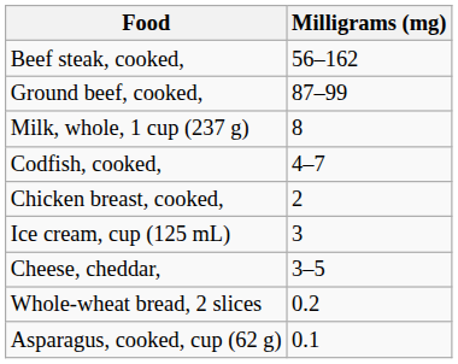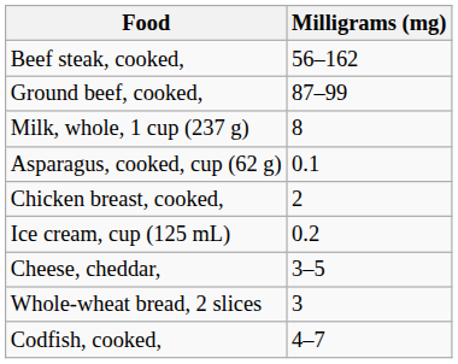 <table class="wikitable">
 <tr>
 <th>Food</th>
 <th>Milligrams (mg)</th>
 </tr>
 <tr>
 <td>Beef steak, cooked, </td>
 <td>56–162</td>
 </tr>
 <tr>
 <td>Ground beef, cooked, </td>
 <td>87–99</td>
 </tr>
 <tr>
 <td>Milk, whole, 1 cup (237 g)</td>
 <td>8</td>
 </tr>
 <tr>
-<td>Codfish, cooked, </td>
-<td>4–7</td>
+<td>Asparagus, cooked,  cup (62 g)</td>
+<td>0.1</td>
 </tr>
 <tr>
 <td>Chicken breast, cooked, </td>
 <td>2</td>
 </tr>
 <tr>
 <td>Ice cream,  cup (125 mL)</td>
-<td>3</td>
+<td>0.2</td>
 </tr>
 <tr>
 <td>Cheese, cheddar, </td>
 <td>3–5</td>
 </tr>
 <tr>
 <td>Whole-wheat bread, 2 slices</td>
-<td>0.2</td>
+<td>3</td>
 </tr>
 <tr>
-<td>Asparagus, cooked,  cup (62 g)</td>
-<td>0.1</td>
+<td>Codfish, cooked, </td>
+<td>4–7</td>
 </tr>
 </table>
